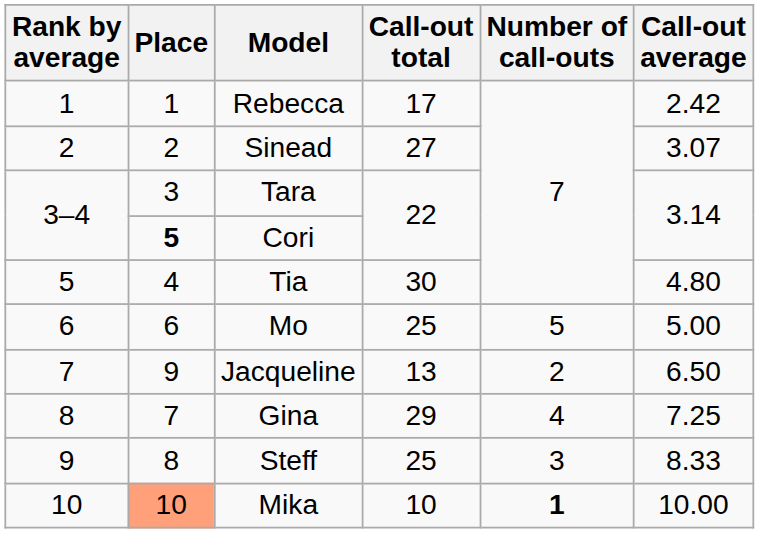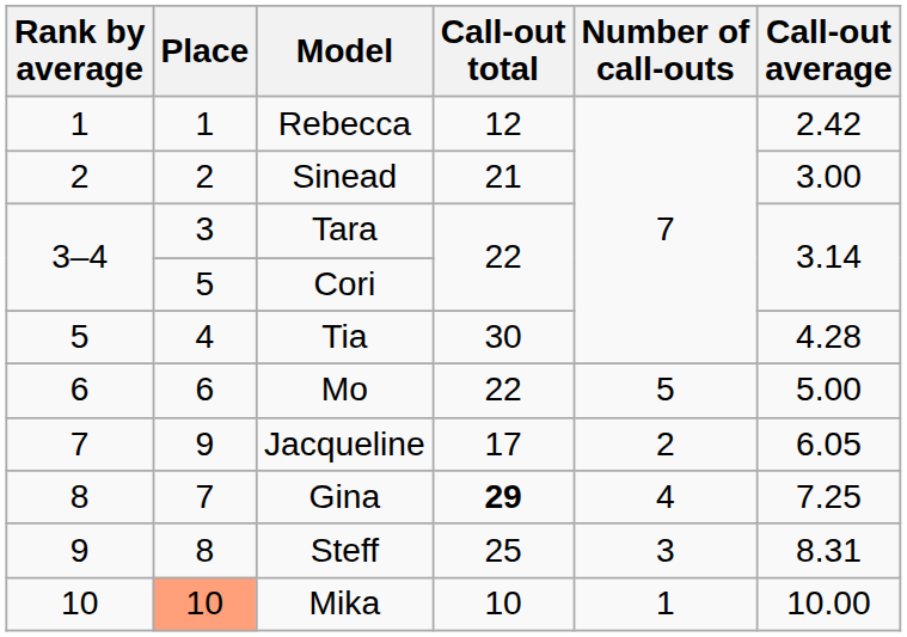 <table class="wikitable sortable" style="margin:auto; text-align:center; white-space:nowrap">
 <tr>
 <th>Rank by<br>average</th>
 <th>Place</th>
 <th>Model</th>
 <th>Call-out<br>total</th>
 <th>Number of<br>call-outs</th>
 <th>Call-out<br>average</th>
 </tr>
 <tr>
 <td>1</td>
 <td>1</td>
 <td>Rebecca</td>
-<td>17</td>
+<td>12</td>
 <td rowspan="5">7</td>
 <td>2.42</td>
 </tr>
 <tr>
 <td>2</td>
 <td>2</td>
 <td>Sinead</td>
-<td>27</td>
-<td>3.07</td>
+<td>21</td>
+<td>3.00</td>
 </tr>
 <tr>
 <td rowspan="2">3–4</td>
 <td>3</td>
 <td>Tara</td>
 <td rowspan="2">22</td>
 <td rowspan="2">3.14</td>
 </tr>
 <tr>
-<td><strong>5</strong></td>
+<td>5</td>
 <td>Cori</td>
 </tr>
 <tr>
 <td>5</td>
 <td>4</td>
 <td>Tia</td>
 <td>30</td>
-<td>4.80</td>
+<td>4.28</td>
 </tr>
 <tr>
 <td>6</td>
 <td>6</td>
 <td>Mo</td>
-<td>25</td>
+<td>22</td>
 <td>5</td>
 <td>5.00</td>
 </tr>
 <tr>
 <td>7</td>
 <td>9</td>
 <td>Jacqueline</td>
-<td>13</td>
+<td>17</td>
 <td>2</td>
-<td>6.50</td>
+<td>6.05</td>
 </tr>
 <tr>
 <td>8</td>
 <td>7</td>
 <td>Gina</td>
-<td>29</td>
+<td><strong>29</strong></td>
 <td>4</td>
 <td>7.25</td>
 </tr>
 <tr>
 <td>9</td>
 <td>8</td>
 <td>Steff</td>
 <td>25</td>
 <td>3</td>
-<td>8.33</td>
+<td>8.31</td>
 </tr>
 <tr>
 <td>10</td>
 <td style="background: lightsalmon;">10</td>
 <td>Mika</td>
 <td>10</td>
-<td><strong>1</strong></td>
+<td>1</td>
 <td>10.00</td>
 </tr>
 </table>
